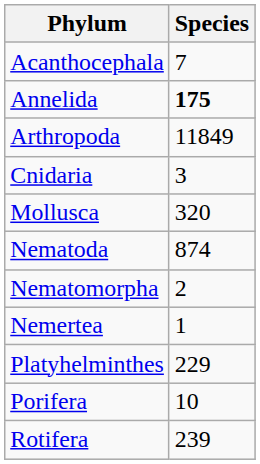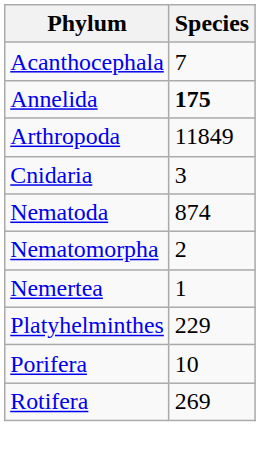 <table class="wikitable floatright">
 <tr>
 <th>Phylum</th>
 <th>Species</th>
 </tr>
 <tr>
 <td><a href='#'>Acanthocephala</a></td>
 <td>7</td>
 </tr>
 <tr>
 <td><a href='#'>Annelida</a></td>
 <td><strong>175</strong></td>
 </tr>
 <tr>
 <td><a href='#'>Arthropoda</a></td>
 <td>11849</td>
 </tr>
 <tr>
 <td><a href='#'>Cnidaria</a></td>
 <td>3</td>
-</tr>
-<tr>
-<td><a href='#'>Mollusca</a></td>
-<td>320</td>
 </tr>
 <tr>
 <td><a href='#'>Nematoda</a></td>
 <td>874</td>
 </tr>
 <tr>
 <td><a href='#'>Nematomorpha</a></td>
 <td>2</td>
 </tr>
 <tr>
 <td><a href='#'>Nemertea</a></td>
 <td>1</td>
 </tr>
 <tr>
 <td><a href='#'>Platyhelminthes</a></td>
 <td>229</td>
 </tr>
 <tr>
 <td><a href='#'>Porifera</a></td>
 <td>10</td>
 </tr>
 <tr>
 <td><a href='#'>Rotifera</a></td>
-<td>239</td>
+<td>269</td>
 </tr>
 </table>
